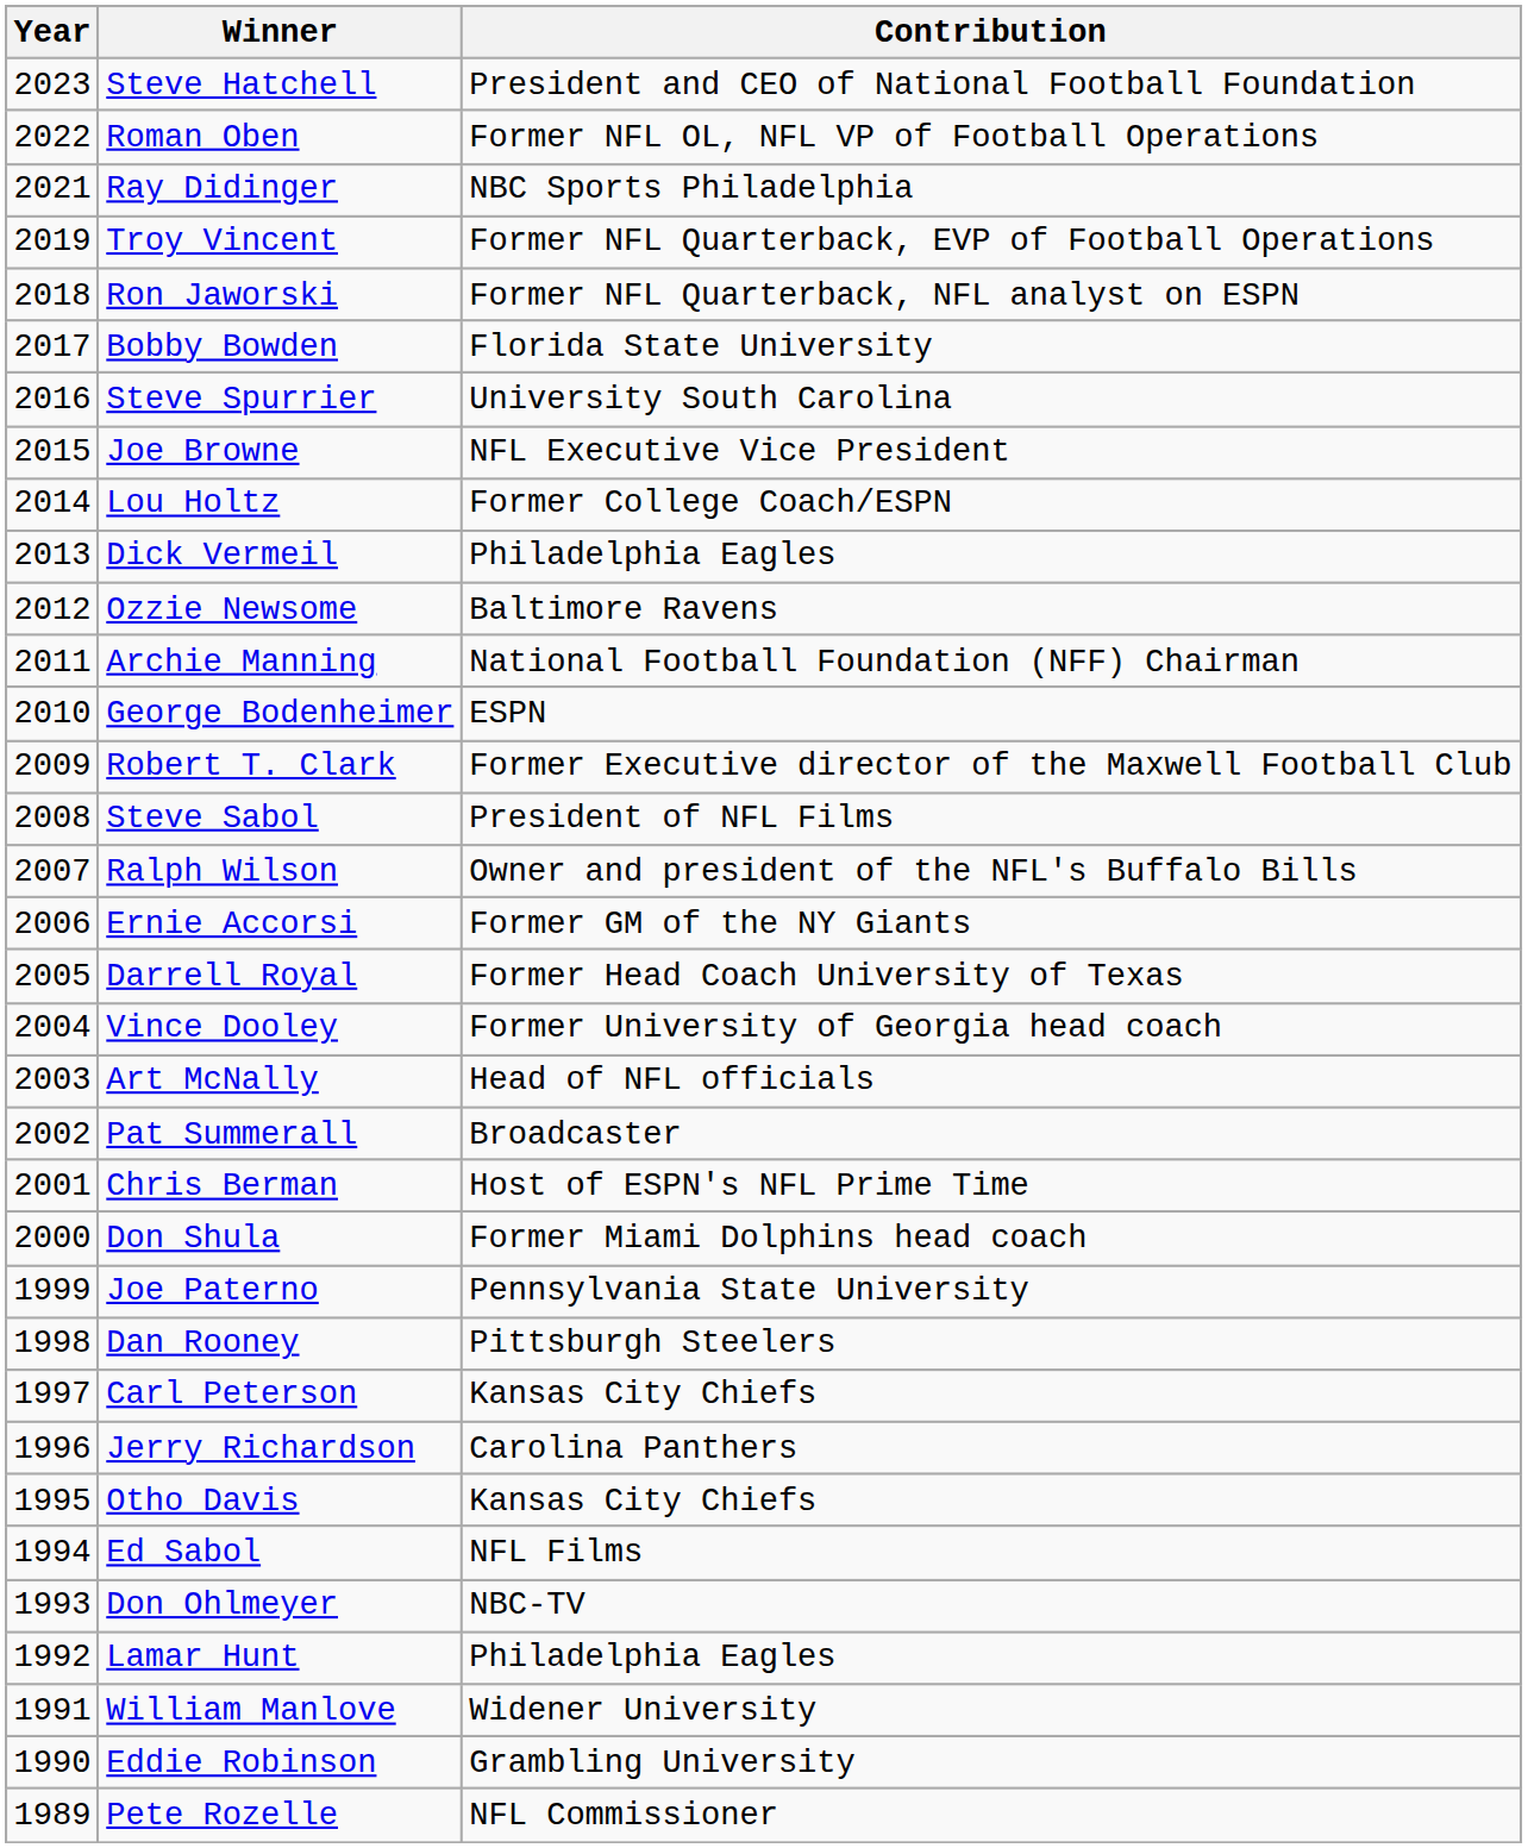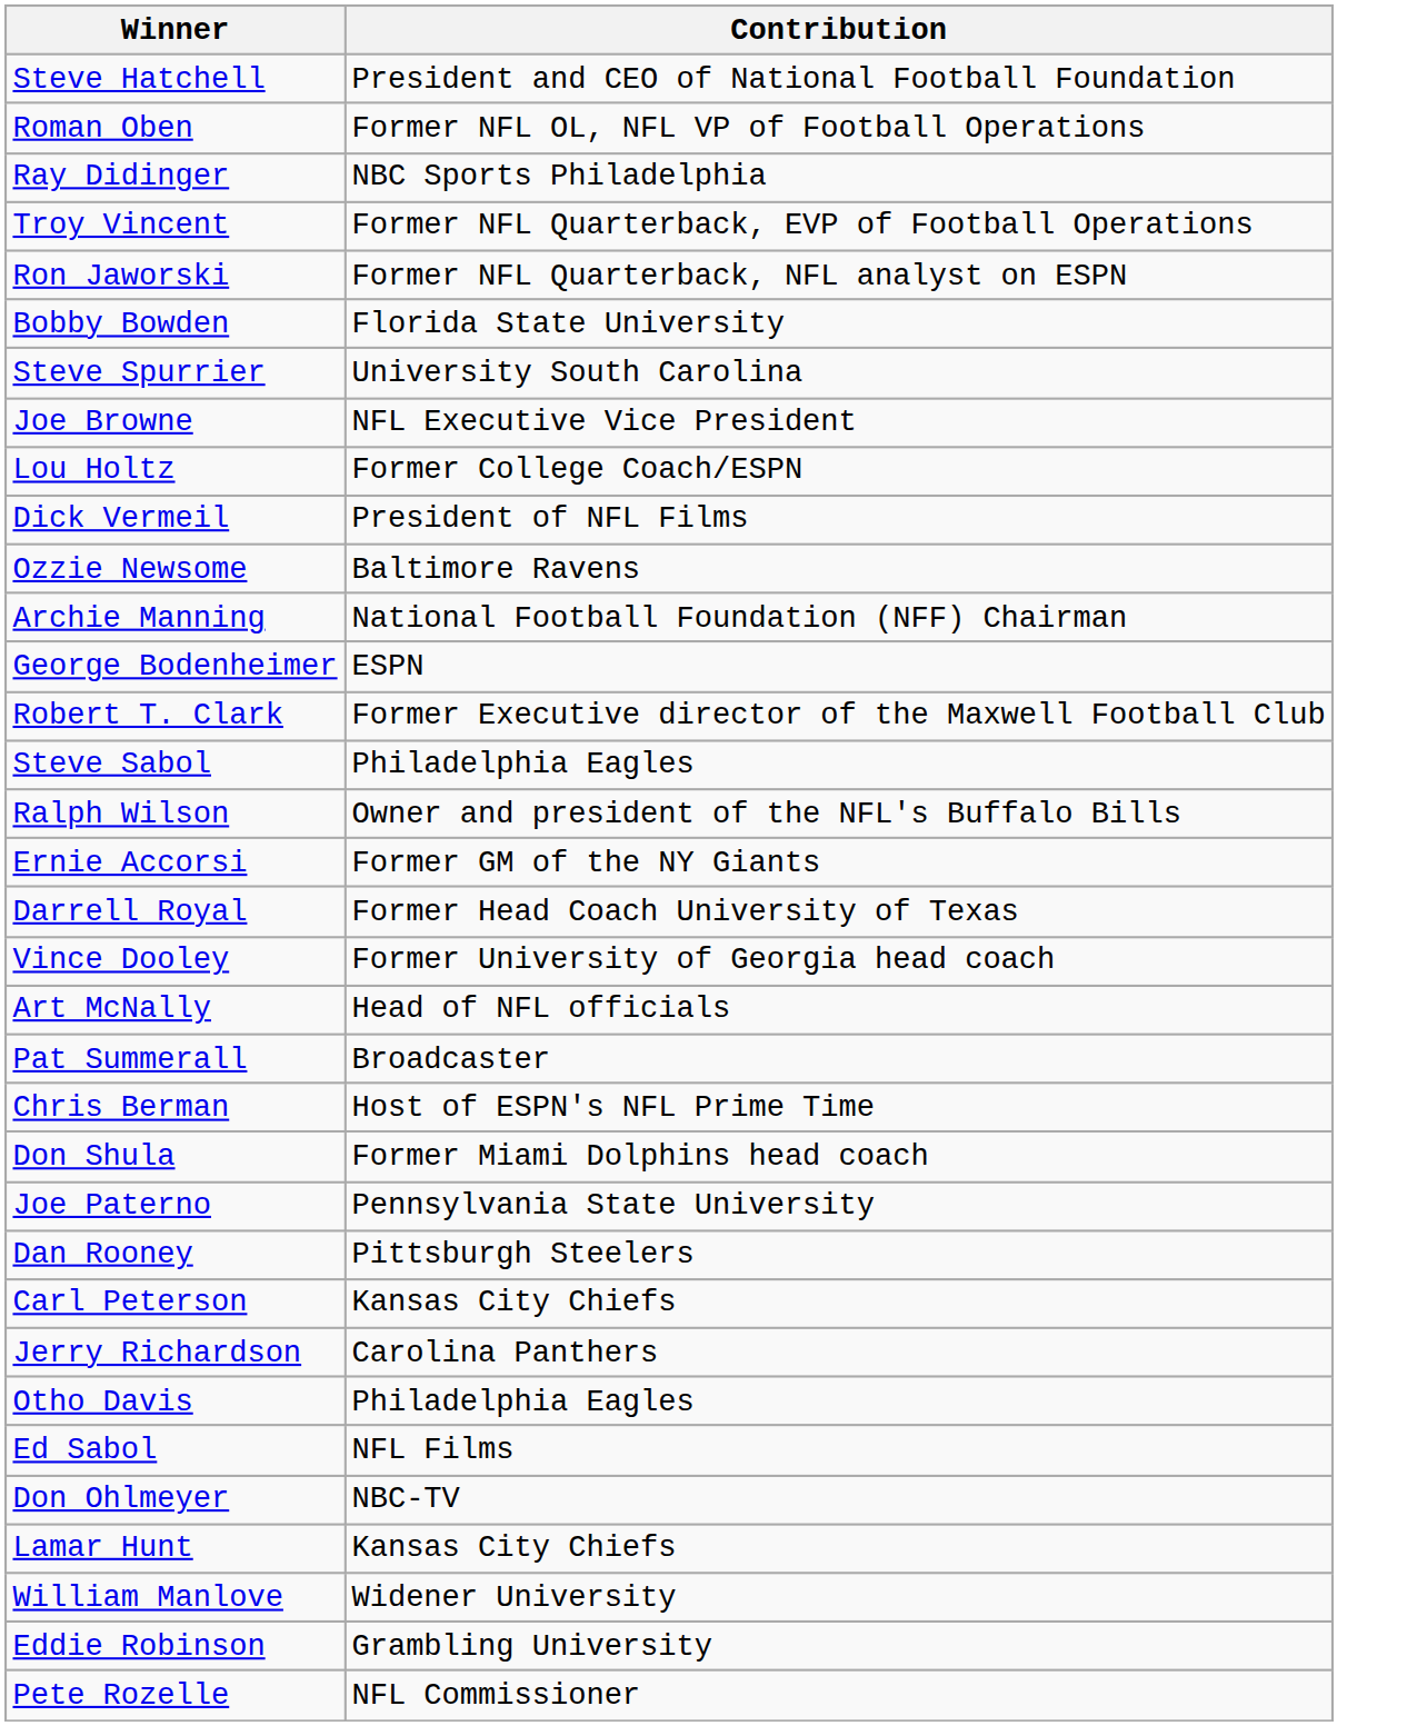 <table class="wikitable">
 <tr>
-<th bgcolor="#e5e5e5">Year</th>
 <th bgcolor="#e5e5e5">Winner</th>
 <th bgcolor="#e5e5e5">Contribution</th>
 </tr>
 <tr>
-<td>2023</td>
 <td><a href='#'>Steve Hatchell</a></td>
 <td>President and CEO of National Football Foundation</td>
 </tr>
 <tr>
-<td>2022</td>
 <td><a href='#'>Roman Oben</a></td>
 <td>Former NFL OL, NFL VP of Football Operations</td>
 </tr>
 <tr>
-<td>2021</td>
 <td><a href='#'>Ray Didinger</a></td>
 <td>NBC Sports Philadelphia</td>
 </tr>
 <tr>
-<td>2019</td>
 <td><a href='#'>Troy Vincent</a></td>
 <td>Former NFL Quarterback, EVP of Football Operations</td>
 </tr>
 <tr>
-<td>2018</td>
 <td><a href='#'>Ron Jaworski</a></td>
 <td>Former NFL Quarterback, NFL analyst on ESPN</td>
 </tr>
 <tr>
-<td>2017</td>
 <td><a href='#'>Bobby Bowden</a></td>
 <td>Florida State University</td>
 </tr>
 <tr>
-<td>2016</td>
 <td><a href='#'>Steve Spurrier</a></td>
 <td>University South Carolina</td>
 </tr>
 <tr>
-<td>2015</td>
 <td><a href='#'>Joe Browne</a></td>
 <td>NFL Executive Vice President</td>
 </tr>
 <tr>
-<td>2014</td>
 <td><a href='#'>Lou Holtz</a></td>
 <td>Former College Coach/ESPN</td>
 </tr>
 <tr>
-<td>2013</td>
 <td><a href='#'>Dick Vermeil</a></td>
-<td>Philadelphia Eagles</td>
+<td>President of NFL Films</td>
 </tr>
 <tr>
-<td>2012</td>
 <td><a href='#'>Ozzie Newsome</a></td>
 <td>Baltimore Ravens</td>
 </tr>
 <tr>
-<td>2011</td>
 <td><a href='#'>Archie Manning</a></td>
 <td>National Football Foundation (NFF) Chairman</td>
 </tr>
 <tr>
-<td>2010</td>
 <td><a href='#'>George Bodenheimer</a></td>
 <td>ESPN</td>
 </tr>
 <tr>
-<td>2009</td>
 <td><a href='#'>Robert T. Clark</a></td>
 <td>Former Executive director of the Maxwell Football Club</td>
 </tr>
 <tr>
-<td>2008</td>
 <td><a href='#'>Steve Sabol</a></td>
-<td>President of NFL Films</td>
+<td>Philadelphia Eagles</td>
 </tr>
 <tr>
-<td>2007</td>
 <td><a href='#'>Ralph Wilson</a></td>
 <td>Owner and president of the NFL's Buffalo Bills</td>
 </tr>
 <tr>
-<td>2006</td>
 <td><a href='#'>Ernie Accorsi</a></td>
 <td>Former GM of the NY Giants</td>
 </tr>
 <tr>
-<td>2005</td>
 <td><a href='#'>Darrell Royal</a></td>
 <td>Former Head Coach University of Texas</td>
 </tr>
 <tr>
-<td>2004</td>
 <td><a href='#'>Vince Dooley</a></td>
 <td>Former University of Georgia head coach</td>
 </tr>
 <tr>
-<td>2003</td>
 <td><a href='#'>Art McNally</a></td>
 <td>Head of NFL officials</td>
 </tr>
 <tr>
-<td>2002</td>
 <td><a href='#'>Pat Summerall</a></td>
 <td>Broadcaster</td>
 </tr>
 <tr>
-<td>2001</td>
 <td><a href='#'>Chris Berman</a></td>
 <td>Host of ESPN's NFL Prime Time</td>
 </tr>
 <tr>
-<td>2000</td>
 <td><a href='#'>Don Shula</a></td>
 <td>Former Miami Dolphins head coach</td>
 </tr>
 <tr>
-<td>1999</td>
 <td><a href='#'>Joe Paterno</a></td>
 <td>Pennsylvania State University</td>
 </tr>
 <tr>
-<td>1998</td>
 <td><a href='#'>Dan Rooney</a></td>
 <td>Pittsburgh Steelers</td>
 </tr>
 <tr>
-<td>1997</td>
 <td><a href='#'>Carl Peterson</a></td>
 <td>Kansas City Chiefs</td>
 </tr>
 <tr>
-<td>1996</td>
 <td><a href='#'>Jerry Richardson</a></td>
 <td>Carolina Panthers</td>
 </tr>
 <tr>
-<td>1995</td>
 <td><a href='#'>Otho Davis</a></td>
-<td>Kansas City Chiefs</td>
+<td>Philadelphia Eagles</td>
 </tr>
 <tr>
-<td>1994</td>
 <td><a href='#'>Ed Sabol</a></td>
 <td>NFL Films</td>
 </tr>
 <tr>
-<td>1993</td>
 <td><a href='#'>Don Ohlmeyer</a></td>
 <td>NBC-TV</td>
 </tr>
 <tr>
-<td>1992</td>
 <td><a href='#'>Lamar Hunt</a></td>
-<td>Philadelphia Eagles</td>
+<td>Kansas City Chiefs</td>
 </tr>
 <tr>
-<td>1991</td>
 <td><a href='#'>William Manlove</a></td>
 <td>Widener University</td>
 </tr>
 <tr>
-<td>1990</td>
 <td><a href='#'>Eddie Robinson</a></td>
 <td>Grambling University</td>
 </tr>
 <tr>
-<td>1989</td>
 <td><a href='#'>Pete Rozelle</a></td>
 <td>NFL Commissioner</td>
 </tr>
 </table>
